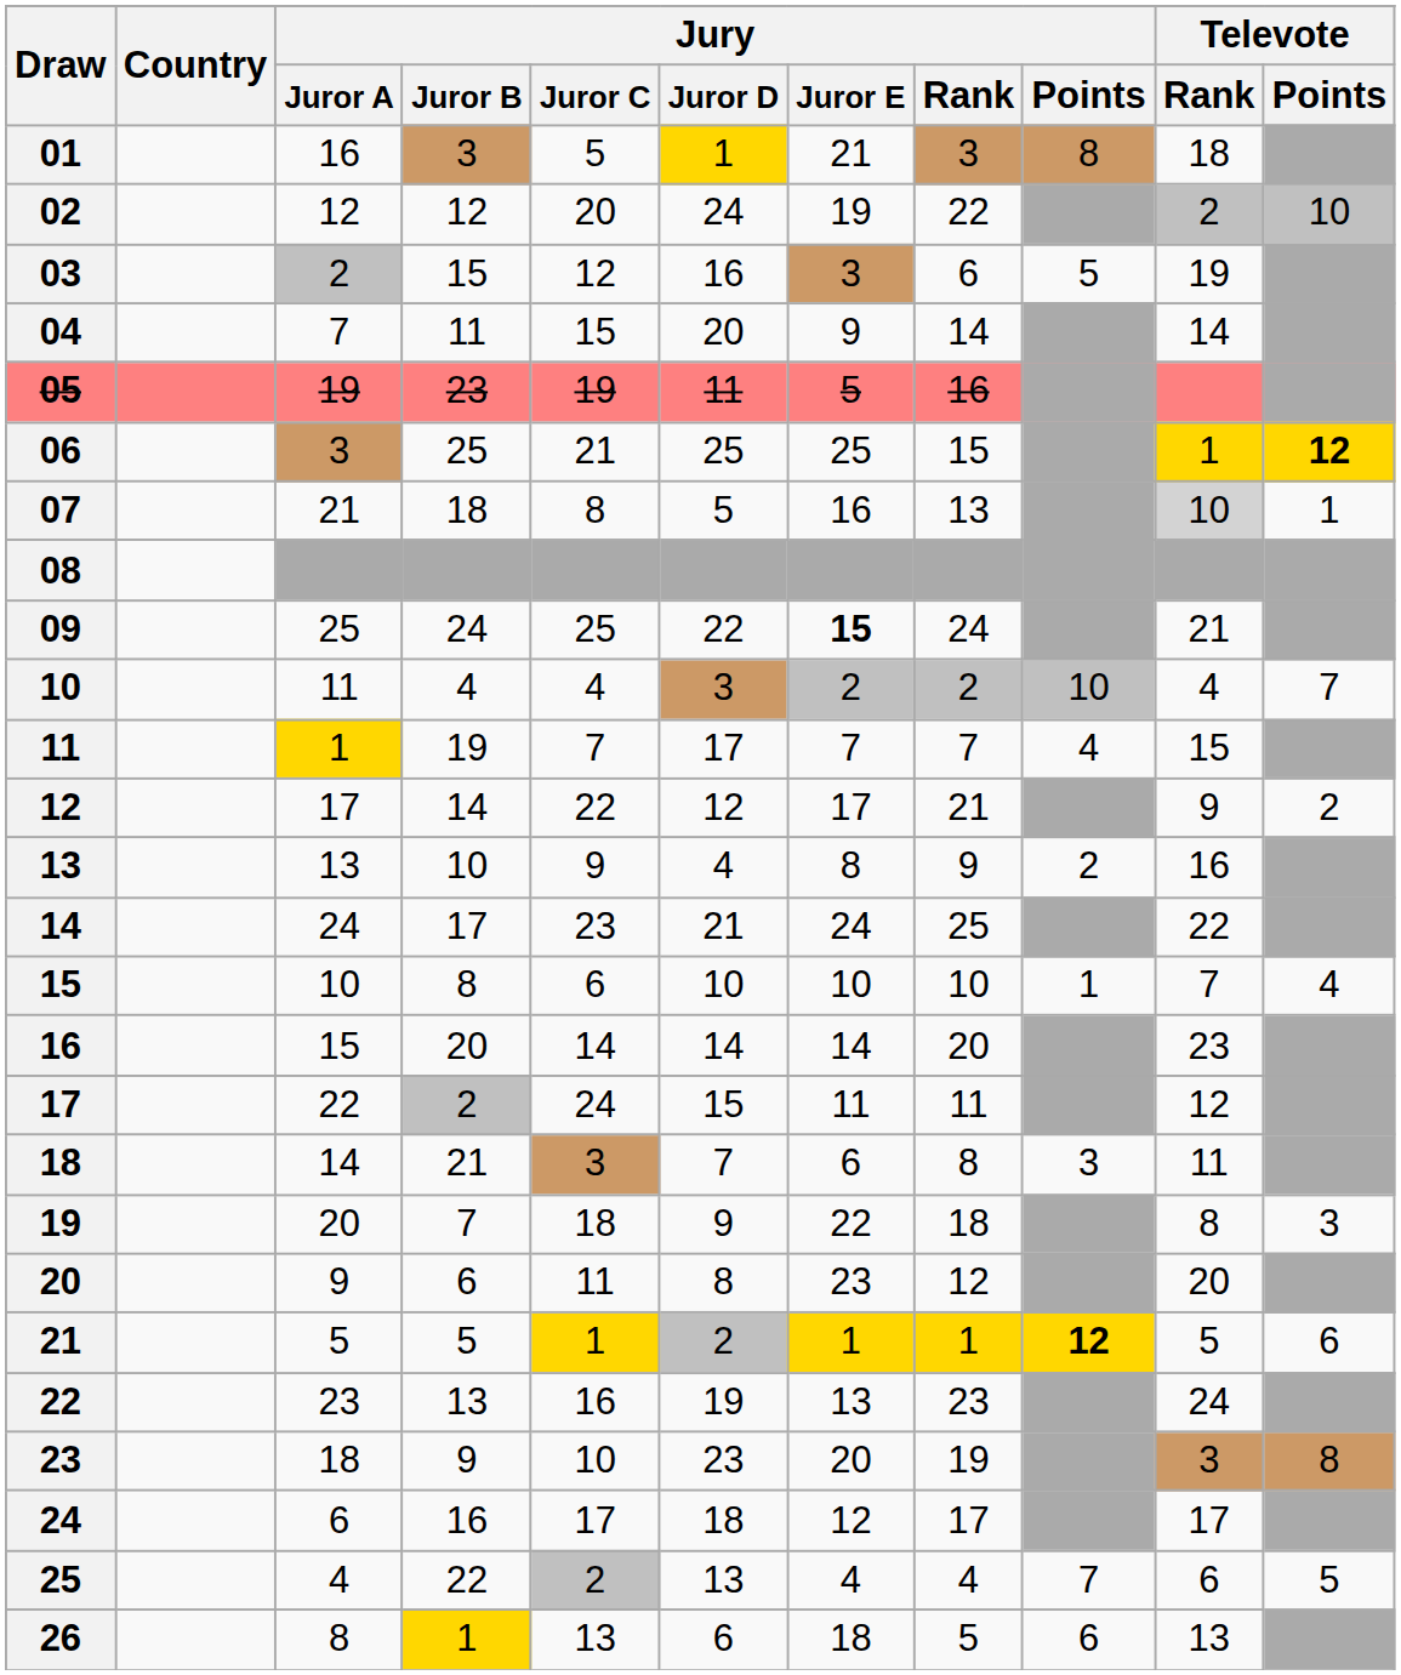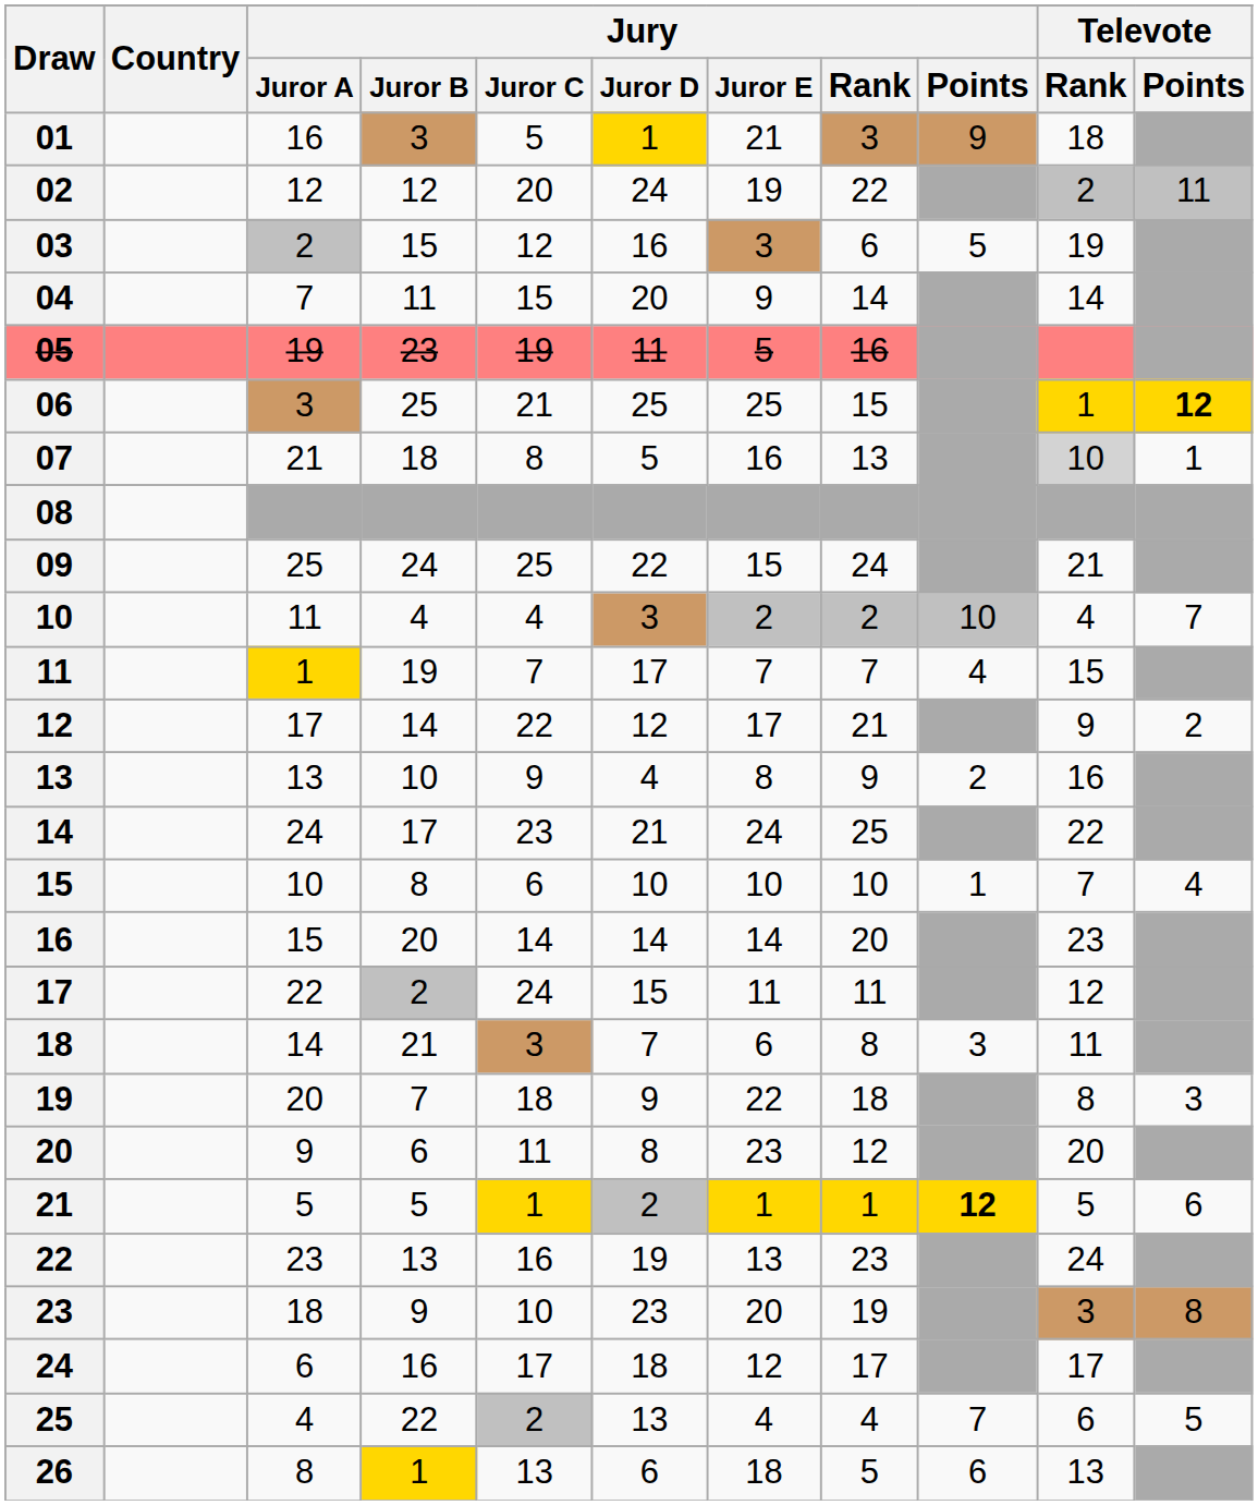 <table class="sortable wikitable collapsible plainrowheaders" style="text-align:center;">
 <tr>
 </tr>
 <tr>
 <th scope="col" rowspan="2">Draw</th>
 <th scope="col" rowspan="2">Country</th>
 <th scope="col" colspan="7">Jury</th>
 <th scope="col" colspan="2">Televote</th>
 </tr>
 <tr>
 <th scope="col"><small>Juror A</small></th>
 <th scope="col"><small>Juror B</small></th>
 <th scope="col"><small>Juror C</small></th>
 <th scope="col"><small>Juror D</small></th>
 <th scope="col"><small>Juror E</small></th>
 <th scope="col">Rank</th>
 <th scope="col" class="unsortable">Points</th>
 <th scope="col">Rank</th>
 <th scope="col" class="unsortable">Points</th>
 </tr>
 <tr>
 <th scope="row" style="text-align:center;">01</th>
 <td style="text-align:left;"></td>
 <td>16</td>
 <td style="background:#CC9966;">3</td>
 <td>5</td>
 <td style="background:gold;">1</td>
 <td>21</td>
 <td style="background:#CC9966;">3</td>
-<td style="background:#CC9966;">8</td>
+<td style="background:#CC9966;">9</td>
 <td>18</td>
 <td style="background:#AAAAAA;"></td>
 </tr>
 <tr>
 <th scope="row" style="text-align:center;">02</th>
 <td style="text-align:left;"></td>
 <td>12</td>
 <td>12</td>
 <td>20</td>
 <td>24</td>
 <td>19</td>
 <td>22</td>
 <td style="background:#AAAAAA;"></td>
 <td style="background:silver;">2</td>
-<td style="background:silver;">10</td>
+<td style="background:silver;">11</td>
 </tr>
 <tr>
 <th scope="row" style="text-align:center;">03</th>
 <td style="text-align:left;"></td>
 <td style="background:silver;">2</td>
 <td>15</td>
 <td>12</td>
 <td>16</td>
 <td style="background:#CC9966;">3</td>
 <td>6</td>
 <td>5</td>
 <td>19</td>
 <td style="background:#AAAAAA;"></td>
 </tr>
 <tr>
 <th scope="row" style="text-align:center;">04</th>
 <td style="text-align:left;"></td>
 <td>7</td>
 <td>11</td>
 <td>15</td>
 <td>20</td>
 <td>9</td>
 <td>14</td>
 <td style="background:#AAAAAA;"></td>
 <td>14</td>
 <td style="background:#AAAAAA;"></td>
 </tr>
 <tr style="background:#FE8080">
 <th scope="row" style="text-align:center; background:#FE8080"><s>05</s></th>
 <td style="text-align:left;"><s></s> </td>
 <td><s>19</s></td>
 <td><s>23</s></td>
 <td><s>19</s></td>
 <td><s>11</s></td>
 <td><s>5</s></td>
 <td><s>16</s></td>
 <td style="background:#AAAAAA;"></td>
 <td></td>
 <td style="background:#AAAAAA;"></td>
 </tr>
 <tr>
 <th scope="row" style="text-align:center;">06</th>
 <td style="text-align:left;"></td>
 <td style="background:#CC9966;">3</td>
 <td>25</td>
 <td>21</td>
 <td>25</td>
 <td>25</td>
 <td>15</td>
 <td style="background:#AAAAAA;"></td>
 <td style="background:gold;">1</td>
 <td style="background:gold;"><strong>12</strong></td>
 </tr>
 <tr>
 <th scope="row" style="text-align:center;">07</th>
 <td style="text-align:left;"></td>
 <td>21</td>
 <td>18</td>
 <td>8</td>
 <td>5</td>
 <td>16</td>
 <td>13</td>
 <td style="background:#AAAAAA;"></td>
 <td style="background: lightgrey;">10</td>
 <td>1</td>
 </tr>
 <tr class="sortbottom">
 <th scope="row" style="text-align:center;">08</th>
 <td style="text-align:left;"></td>
 <td style="background:#AAAAAA;"></td>
 <td style="background:#AAAAAA;"></td>
 <td style="background:#AAAAAA;"></td>
 <td style="background:#AAAAAA;"></td>
 <td style="background:#AAAAAA;"></td>
 <td style="background:#AAAAAA;"></td>
 <td style="background:#AAAAAA;"></td>
 <td style="background:#AAAAAA;"></td>
 <td style="background:#AAAAAA;"></td>
 </tr>
 <tr>
 <th scope="row" style="text-align:center;">09</th>
 <td style="text-align:left;"></td>
 <td>25</td>
 <td>24</td>
 <td>25</td>
 <td>22</td>
-<td><strong>15</strong></td>
+<td>15</td>
 <td>24</td>
 <td style="background:#AAAAAA;"></td>
 <td>21</td>
 <td style="background:#AAAAAA;"></td>
 </tr>
 <tr>
 <th scope="row" style="text-align:center;">10</th>
 <td style="text-align:left;"></td>
 <td>11</td>
 <td>4</td>
 <td>4</td>
 <td style="background:#CC9966;">3</td>
 <td style="background:silver;">2</td>
 <td style="background:silver;">2</td>
 <td style="background:silver;">10</td>
 <td>4</td>
 <td>7</td>
 </tr>
 <tr>
 <th scope="row" style="text-align:center;">11</th>
 <td style="text-align:left;"></td>
 <td style="background:gold;">1</td>
 <td>19</td>
 <td>7</td>
 <td>17</td>
 <td>7</td>
 <td>7</td>
 <td>4</td>
 <td>15</td>
 <td style="background:#AAAAAA;"></td>
 </tr>
 <tr>
 <th scope="row" style="text-align:center;">12</th>
 <td style="text-align:left;"></td>
 <td>17</td>
 <td>14</td>
 <td>22</td>
 <td>12</td>
 <td>17</td>
 <td>21</td>
 <td style="background:#AAAAAA;"></td>
 <td>9</td>
 <td>2</td>
 </tr>
 <tr>
 <th scope="row" style="text-align:center;">13</th>
 <td style="text-align:left;"></td>
 <td>13</td>
 <td>10</td>
 <td>9</td>
 <td>4</td>
 <td>8</td>
 <td>9</td>
 <td>2</td>
 <td>16</td>
 <td style="background:#AAAAAA;"></td>
 </tr>
 <tr>
 <th scope="row" style="text-align:center;">14</th>
 <td style="text-align:left;"></td>
 <td>24</td>
 <td>17</td>
 <td>23</td>
 <td>21</td>
 <td>24</td>
 <td>25</td>
 <td style="background:#AAAAAA;"></td>
 <td>22</td>
 <td style="background:#AAAAAA;"></td>
 </tr>
 <tr>
 <th scope="row" style="text-align:center;">15</th>
 <td style="text-align:left;"></td>
 <td>10</td>
 <td>8</td>
 <td>6</td>
 <td>10</td>
 <td>10</td>
 <td>10</td>
 <td>1</td>
 <td>7</td>
 <td>4</td>
 </tr>
 <tr>
 <th scope="row" style="text-align:center;">16</th>
 <td style="text-align:left;"></td>
 <td>15</td>
 <td>20</td>
 <td>14</td>
 <td>14</td>
 <td>14</td>
 <td>20</td>
 <td style="background:#AAAAAA;"></td>
 <td>23</td>
 <td style="background:#AAAAAA;"></td>
 </tr>
 <tr>
 <th scope="row" style="text-align:center;">17</th>
 <td style="text-align:left;"></td>
 <td>22</td>
 <td style="background:silver;">2</td>
 <td>24</td>
 <td>15</td>
 <td>11</td>
 <td>11</td>
 <td style="background:#AAAAAA;"></td>
 <td>12</td>
 <td style="background:#AAAAAA;"></td>
 </tr>
 <tr>
 <th scope="row" style="text-align:center;">18</th>
 <td style="text-align:left;"></td>
 <td>14</td>
 <td>21</td>
 <td style="background:#CC9966;">3</td>
 <td>7</td>
 <td>6</td>
 <td>8</td>
 <td>3</td>
 <td>11</td>
 <td style="background:#AAAAAA;"></td>
 </tr>
 <tr>
 <th scope="row" style="text-align:center;">19</th>
 <td style="text-align:left;"></td>
 <td>20</td>
 <td>7</td>
 <td>18</td>
 <td>9</td>
 <td>22</td>
 <td>18</td>
 <td style="background:#AAAAAA;"></td>
 <td>8</td>
 <td>3</td>
 </tr>
 <tr>
 <th scope="row" style="text-align:center;">20</th>
 <td style="text-align:left;"></td>
 <td>9</td>
 <td>6</td>
 <td>11</td>
 <td>8</td>
 <td>23</td>
 <td>12</td>
 <td style="background:#AAAAAA;"></td>
 <td>20</td>
 <td style="background:#AAAAAA;"></td>
 </tr>
 <tr>
 <th scope="row" style="text-align:center;">21</th>
 <td style="text-align:left;"></td>
 <td>5</td>
 <td>5</td>
 <td style="background:gold;">1</td>
 <td style="background:silver;">2</td>
 <td style="background:gold;">1</td>
 <td style="background:gold;">1</td>
 <td style="background:gold;"><strong>12</strong></td>
 <td>5</td>
 <td>6</td>
 </tr>
 <tr>
 <th scope="row" style="text-align:center;">22</th>
 <td style="text-align:left;"></td>
 <td>23</td>
 <td>13</td>
 <td>16</td>
 <td>19</td>
 <td>13</td>
 <td>23</td>
 <td style="background:#AAAAAA;"></td>
 <td>24</td>
 <td style="background:#AAAAAA;"></td>
 </tr>
 <tr>
 <th scope="row" style="text-align:center;">23</th>
 <td style="text-align:left;"></td>
 <td>18</td>
 <td>9</td>
 <td>10</td>
 <td>23</td>
 <td>20</td>
 <td>19</td>
 <td style="background:#AAAAAA;"></td>
 <td style="background:#CC9966;">3</td>
 <td style="background:#CC9966;">8</td>
 </tr>
 <tr>
 <th scope="row" style="text-align:center;">24</th>
 <td style="text-align:left;"></td>
 <td>6</td>
 <td>16</td>
 <td>17</td>
 <td>18</td>
 <td>12</td>
 <td>17</td>
 <td style="background:#AAAAAA;"></td>
 <td>17</td>
 <td style="background:#AAAAAA;"></td>
 </tr>
 <tr>
 <th scope="row" style="text-align:center;">25</th>
 <td style="text-align:left;"></td>
 <td>4</td>
 <td>22</td>
 <td style="background:silver;">2</td>
 <td>13</td>
 <td>4</td>
 <td>4</td>
 <td>7</td>
 <td>6</td>
 <td>5</td>
 </tr>
 <tr>
 <th scope="row" style="text-align:center;">26</th>
 <td style="text-align:left;"></td>
 <td>8</td>
 <td style="background:gold;">1</td>
 <td>13</td>
 <td>6</td>
 <td>18</td>
 <td>5</td>
 <td>6</td>
 <td>13</td>
 <td style="background:#AAAAAA;"></td>
 </tr>
 </table>
